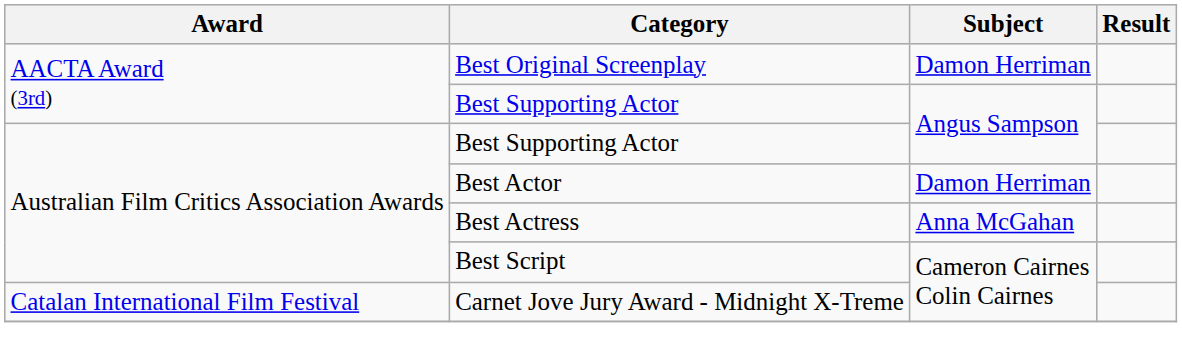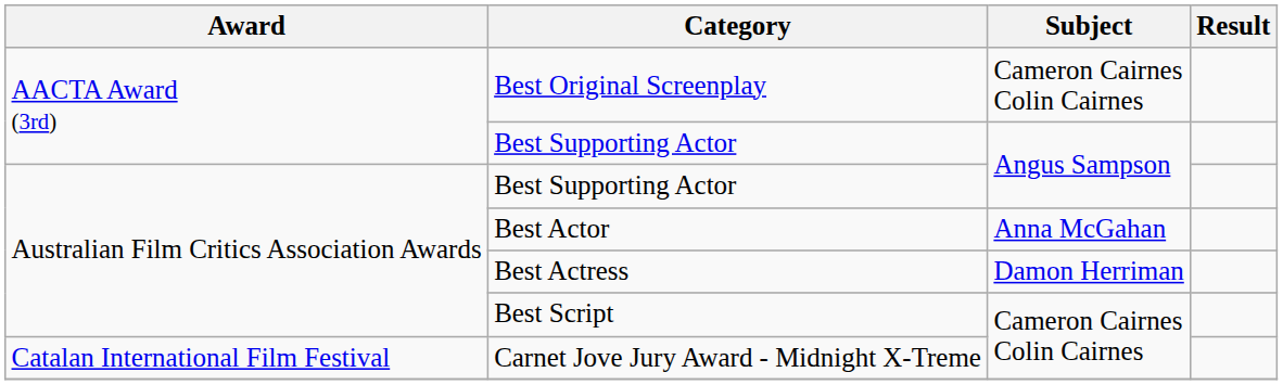 <table class="wikitable">
 <tr>
 <th>Award</th>
 <th>Category</th>
 <th>Subject</th>
 <th>Result</th>
 </tr>
 <tr>
 <td rowspan=2><a href='#'>AACTA Award</a><br><small>(<a href='#'>3rd</a>)</small></td>
 <td><a href='#'>Best Original Screenplay</a></td>
-<td><a href='#'>Damon Herriman</a></td>
+<td>Cameron Cairnes<br>Colin Cairnes</td>
 <td></td>
 </tr>
 <tr>
 <td><a href='#'>Best Supporting Actor</a></td>
 <td rowspan=2><a href='#'>Angus Sampson</a></td>
 <td></td>
 </tr>
 <tr>
 <td rowspan=4>Australian Film Critics Association Awards</td>
 <td>Best Supporting Actor</td>
 <td></td>
 </tr>
 <tr>
 <td>Best Actor</td>
-<td><a href='#'>Damon Herriman</a></td>
+<td><a href='#'>Anna McGahan</a></td>
 <td></td>
 </tr>
 <tr>
 <td>Best Actress</td>
-<td><a href='#'>Anna McGahan</a></td>
+<td><a href='#'>Damon Herriman</a></td>
 <td></td>
 </tr>
 <tr>
 <td>Best Script</td>
 <td rowspan=2>Cameron Cairnes<br>Colin Cairnes</td>
 <td></td>
 </tr>
 <tr>
 <td><a href='#'>Catalan International Film Festival</a></td>
 <td>Carnet Jove Jury Award - Midnight X-Treme</td>
 <td></td>
 </tr>
 <tr>
 </tr>
 </table>
